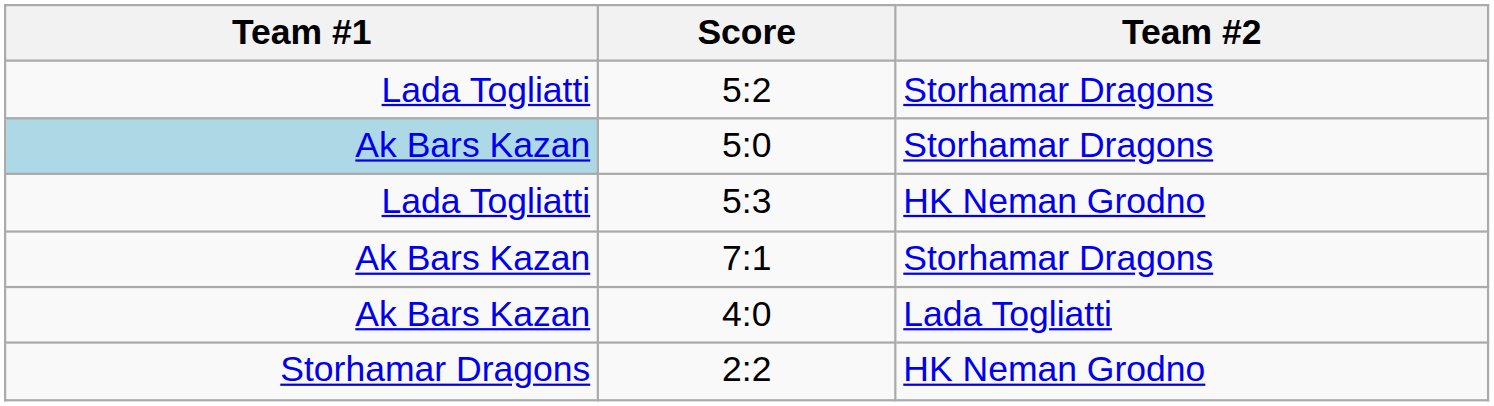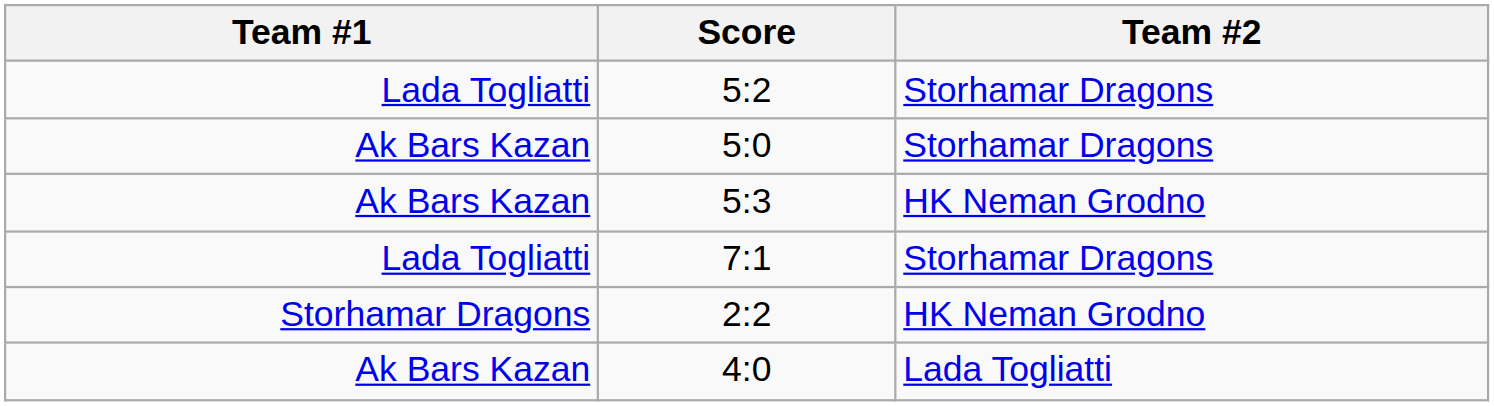 <table class="wikitable" style="text-align: center;">
 <tr>
 <th width=22%>Team #1</th>
 <th width=11%>Score</th>
 <th width=22%>Team #2</th>
 </tr>
 <tr>
 <td style="text-align: right;"><a href='#'>Lada Togliatti</a> </td>
 <td>5:2</td>
 <td style="text-align: left;"> <a href='#'>Storhamar Dragons</a></td>
 </tr>
 <tr>
-<td style="background: lightblue; text-align: right;"><a href='#'>Ak Bars Kazan</a> </td>
+<td style="text-align: right;"><a href='#'>Ak Bars Kazan</a> </td>
 <td>5:0</td>
 <td style="text-align: left;"> <a href='#'>Storhamar Dragons</a></td>
 </tr>
 <tr>
-<td style="text-align: right;"><a href='#'>Lada Togliatti</a> </td>
+<td style="text-align: right;"><a href='#'>Ak Bars Kazan</a> </td>
 <td>5:3</td>
 <td style="text-align: left;"> <a href='#'>HK Neman Grodno</a></td>
 </tr>
 <tr>
-<td style="text-align: right;"><a href='#'>Ak Bars Kazan</a> </td>
+<td style="text-align: right;"><a href='#'>Lada Togliatti</a> </td>
 <td>7:1</td>
 <td style="text-align: left;"> <a href='#'>Storhamar Dragons</a></td>
+</tr>
+<tr>
+<td style="text-align: right;"><a href='#'>Storhamar Dragons</a> </td>
+<td>2:2</td>
+<td style="text-align: left;"> <a href='#'>HK Neman Grodno</a></td>
 </tr>
 <tr>
 <td style="text-align: right;"><a href='#'>Ak Bars Kazan</a> </td>
 <td>4:0</td>
 <td style="text-align: left;"> <a href='#'>Lada Togliatti</a></td>
 </tr>
-<tr>
-<td style="text-align: right;"><a href='#'>Storhamar Dragons</a> </td>
-<td>2:2</td>
-<td style="text-align: left;"> <a href='#'>HK Neman Grodno</a></td>
-</tr>
 </table>
